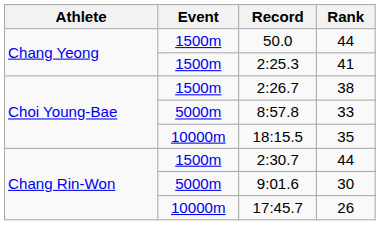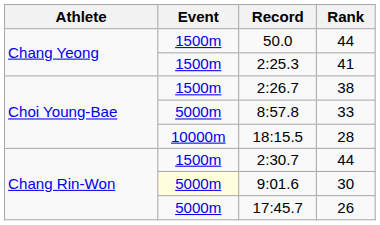 <table class=wikitable style="font-size:90%; text-align:center; width:40%">
 <tr>
 <th>Athlete</th>
 <th>Event</th>
 <th>Record</th>
 <th>Rank</th>
 </tr>
 <tr>
 <td rowspan=2 align=left><a href='#'>Chang Yeong</a></td>
 <td><a href='#'>1500m</a></td>
 <td>50.0</td>
 <td>44</td>
 </tr>
 <tr>
 <td><a href='#'>1500m</a></td>
 <td>2:25.3</td>
 <td>41</td>
 </tr>
 <tr>
 <td rowspan=3 align=left><a href='#'>Choi Young-Bae</a></td>
 <td><a href='#'>1500m</a></td>
 <td>2:26.7</td>
 <td>38</td>
 </tr>
 <tr>
 <td><a href='#'>5000m</a></td>
 <td>8:57.8</td>
 <td>33</td>
 </tr>
 <tr>
 <td><a href='#'>10000m</a></td>
 <td>18:15.5</td>
-<td>35</td>
+<td>28</td>
 </tr>
 <tr>
 <td rowspan=3 align=left><a href='#'>Chang Rin-Won</a></td>
 <td><a href='#'>1500m</a></td>
 <td>2:30.7</td>
 <td>44</td>
 </tr>
 <tr>
-<td><a href='#'>5000m</a></td>
+<td style="background: lightyellow;"><a href='#'>5000m</a></td>
 <td>9:01.6</td>
 <td>30</td>
 </tr>
 <tr>
-<td><a href='#'>10000m</a></td>
+<td><a href='#'>5000m</a></td>
 <td>17:45.7</td>
 <td>26</td>
 </tr>
 </table>
